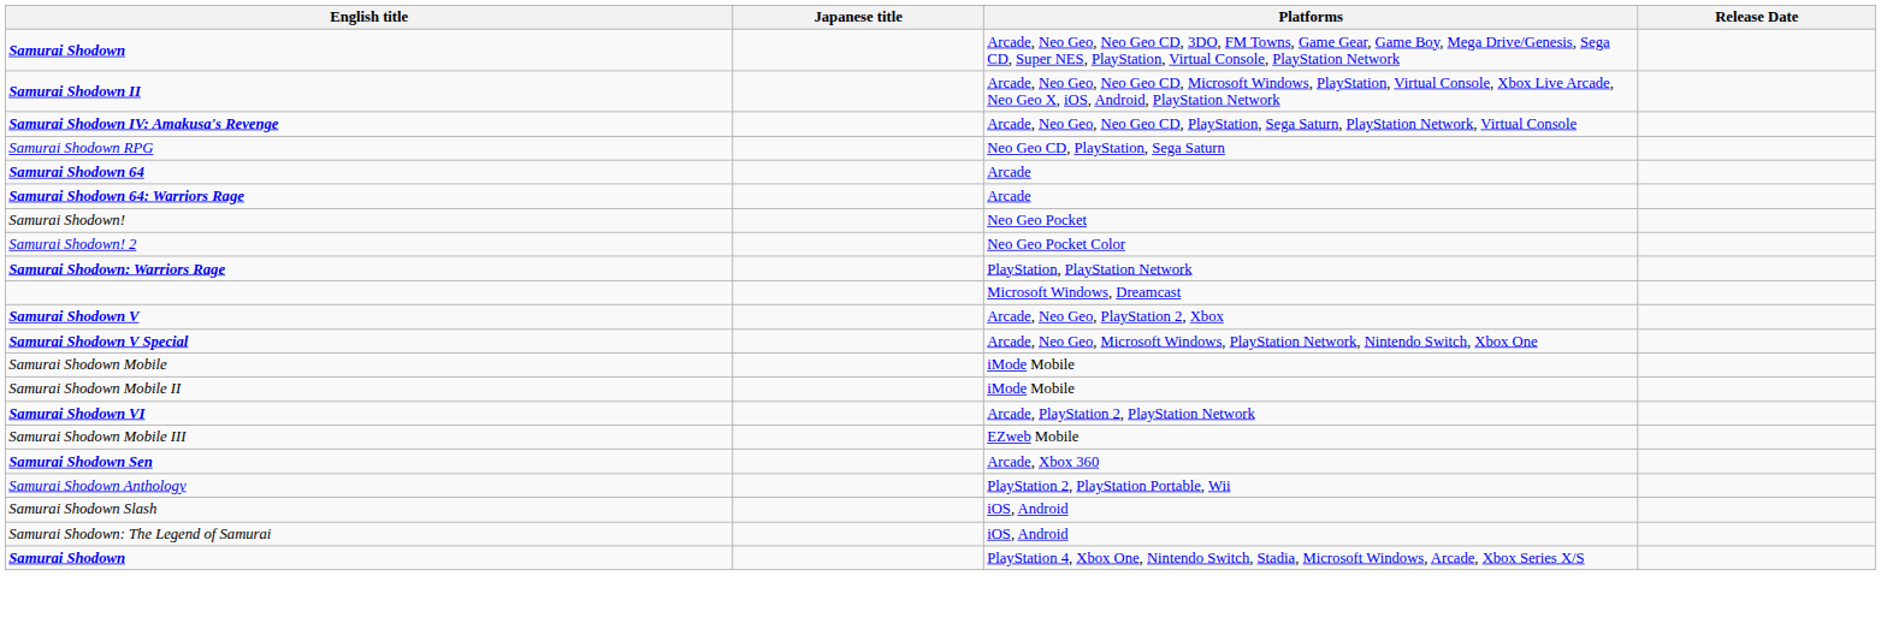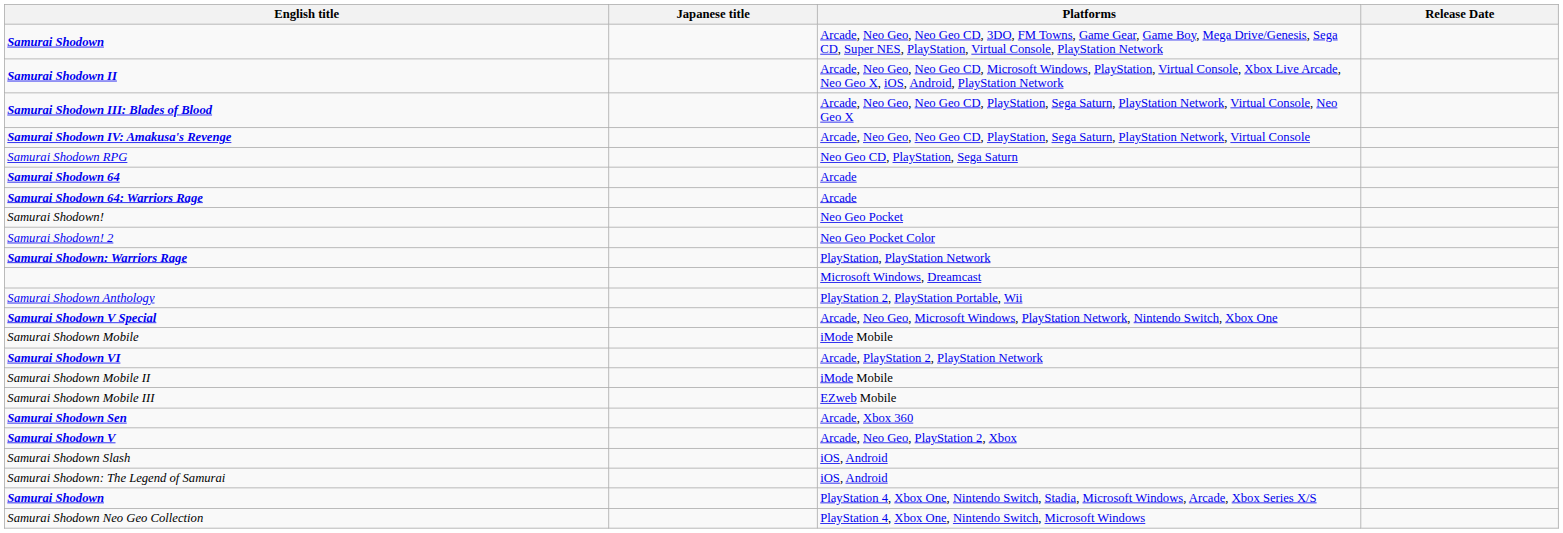 <table class="wikitable">
 <tr>
 <th>English title</th>
 <th>Japanese title</th>
 <th width=35%>Platforms</th>
 <th>Release Date</th>
 </tr>
 <tr>
 <td><strong><em><a href='#'>Samurai Shodown</a></em></strong></td>
 <td></td>
 <td><a href='#'>Arcade</a>, <a href='#'>Neo Geo</a>, <a href='#'>Neo Geo CD</a>, <a href='#'>3DO</a>, <a href='#'>FM Towns</a>, <a href='#'>Game Gear</a>, <a href='#'>Game Boy</a>, <a href='#'>Mega Drive/Genesis</a>, <a href='#'>Sega CD</a>, <a href='#'>Super NES</a>, <a href='#'>PlayStation</a>, <a href='#'>Virtual Console</a>, <a href='#'>PlayStation Network</a></td>
 <td></td>
 </tr>
 <tr>
 <td><strong><em><a href='#'>Samurai Shodown II</a></em></strong></td>
 <td></td>
 <td><a href='#'>Arcade</a>, <a href='#'>Neo Geo</a>, <a href='#'>Neo Geo CD</a>, <a href='#'>Microsoft Windows</a>, <a href='#'>PlayStation</a>, <a href='#'>Virtual Console</a>, <a href='#'>Xbox Live Arcade</a>, <a href='#'>Neo Geo X</a>, <a href='#'>iOS</a>, <a href='#'>Android</a>, <a href='#'>PlayStation Network</a></td>
+<td></td>
+</tr>
+<tr>
+<td><strong><em><a href='#'>Samurai Shodown III: Blades of Blood</a></em></strong></td>
+<td></td>
+<td><a href='#'>Arcade</a>, <a href='#'>Neo Geo</a>, <a href='#'>Neo Geo CD</a>, <a href='#'>PlayStation</a>, <a href='#'>Sega Saturn</a>, <a href='#'>PlayStation Network</a>, <a href='#'>Virtual Console</a>, <a href='#'>Neo Geo X</a></td>
 <td></td>
 </tr>
 <tr>
 <td><strong><em><a href='#'>Samurai Shodown IV: Amakusa's Revenge</a></em></strong></td>
 <td></td>
 <td><a href='#'>Arcade</a>, <a href='#'>Neo Geo</a>, <a href='#'>Neo Geo CD</a>, <a href='#'>PlayStation</a>, <a href='#'>Sega Saturn</a>, <a href='#'>PlayStation Network</a>, <a href='#'>Virtual Console</a></td>
 <td></td>
 </tr>
 <tr>
 <td><em><a href='#'>Samurai Shodown RPG</a></em></td>
 <td></td>
 <td><a href='#'>Neo Geo CD</a>, <a href='#'>PlayStation</a>, <a href='#'>Sega Saturn</a></td>
 <td></td>
 </tr>
 <tr>
 <td><strong><em><a href='#'>Samurai Shodown 64</a></em></strong></td>
 <td></td>
 <td><a href='#'>Arcade</a></td>
 <td></td>
 </tr>
 <tr>
 <td><strong><em><a href='#'>Samurai Shodown 64: Warriors Rage</a></em></strong></td>
 <td></td>
 <td><a href='#'>Arcade</a></td>
 <td></td>
 </tr>
 <tr>
 <td><em>Samurai Shodown!</em></td>
 <td></td>
 <td><a href='#'>Neo Geo Pocket</a></td>
 <td></td>
 </tr>
 <tr>
 <td><em><a href='#'>Samurai Shodown! 2</a></em></td>
 <td></td>
 <td><a href='#'>Neo Geo Pocket Color</a></td>
 <td></td>
 </tr>
 <tr>
 <td><strong><em><a href='#'>Samurai Shodown: Warriors Rage</a></em></strong></td>
 <td></td>
 <td><a href='#'>PlayStation</a>, <a href='#'>PlayStation Network</a></td>
 <td></td>
 </tr>
 <tr>
 <td></td>
 <td></td>
 <td><a href='#'>Microsoft Windows</a>, <a href='#'>Dreamcast</a></td>
 <td></td>
 </tr>
 <tr>
-<td><strong><em><a href='#'>Samurai Shodown V</a></em></strong></td>
+<td><em><a href='#'>Samurai Shodown Anthology</a></em></td>
 <td></td>
-<td><a href='#'>Arcade</a>, <a href='#'>Neo Geo</a>, <a href='#'>PlayStation 2</a>, <a href='#'>Xbox</a></td>
+<td><a href='#'>PlayStation 2</a>, <a href='#'>PlayStation Portable</a>, <a href='#'>Wii</a></td>
 <td></td>
 </tr>
 <tr>
 <td><strong><em><a href='#'>Samurai Shodown V Special</a></em></strong></td>
 <td></td>
 <td><a href='#'>Arcade</a>, <a href='#'>Neo Geo</a>, <a href='#'>Microsoft Windows</a>, <a href='#'>PlayStation Network</a>, <a href='#'>Nintendo Switch</a>, <a href='#'>Xbox One</a></td>
 <td></td>
 </tr>
 <tr>
 <td><em>Samurai Shodown Mobile</em></td>
 <td></td>
 <td><a href='#'>iMode</a> Mobile</td>
 <td></td>
 </tr>
 <tr>
+<td><strong><em><a href='#'>Samurai Shodown VI</a></em></strong></td>
+<td></td>
+<td><a href='#'>Arcade</a>, <a href='#'>PlayStation 2</a>, <a href='#'>PlayStation Network</a></td>
+<td></td>
+</tr>
+<tr>
 <td><em>Samurai Shodown Mobile II</em></td>
 <td></td>
 <td><a href='#'>iMode</a> Mobile</td>
-<td></td>
-</tr>
-<tr>
-<td><strong><em><a href='#'>Samurai Shodown VI</a></em></strong></td>
-<td></td>
-<td><a href='#'>Arcade</a>, <a href='#'>PlayStation 2</a>, <a href='#'>PlayStation Network</a></td>
 <td></td>
 </tr>
 <tr>
 <td><em>Samurai Shodown Mobile III</em></td>
 <td></td>
 <td><a href='#'>EZweb</a> Mobile</td>
 <td></td>
 </tr>
 <tr>
 <td><strong><em><a href='#'>Samurai Shodown Sen</a></em></strong><br></td>
 <td></td>
 <td><a href='#'>Arcade</a>, <a href='#'>Xbox 360</a></td>
 <td></td>
 </tr>
 <tr>
-<td><em><a href='#'>Samurai Shodown Anthology</a></em></td>
+<td><strong><em><a href='#'>Samurai Shodown V</a></em></strong></td>
 <td></td>
-<td><a href='#'>PlayStation 2</a>, <a href='#'>PlayStation Portable</a>, <a href='#'>Wii</a></td>
+<td><a href='#'>Arcade</a>, <a href='#'>Neo Geo</a>, <a href='#'>PlayStation 2</a>, <a href='#'>Xbox</a></td>
 <td></td>
 </tr>
 <tr>
 <td><em>Samurai Shodown Slash</em></td>
 <td></td>
 <td><a href='#'>iOS</a>, <a href='#'>Android</a></td>
 <td></td>
 </tr>
 <tr>
 <td><em>Samurai Shodown: The Legend of Samurai</em></td>
 <td></td>
 <td><a href='#'>iOS</a>, <a href='#'>Android</a></td>
 <td></td>
 </tr>
 <tr>
 <td><strong><em><a href='#'>Samurai Shodown</a></em></strong></td>
 <td></td>
 <td><a href='#'>PlayStation 4</a>, <a href='#'>Xbox One</a>, <a href='#'>Nintendo Switch</a>, <a href='#'>Stadia</a>, <a href='#'>Microsoft Windows</a>, <a href='#'>Arcade</a>, <a href='#'>Xbox Series X/S</a></td>
 <td></td>
 </tr>
+<tr>
+<td><em>Samurai Shodown Neo Geo Collection</em></td>
+<td></td>
+<td><a href='#'>PlayStation 4</a>, <a href='#'>Xbox One</a>, <a href='#'>Nintendo Switch</a>, <a href='#'>Microsoft Windows</a></td>
+<td></td>
+</tr>
 </table>
